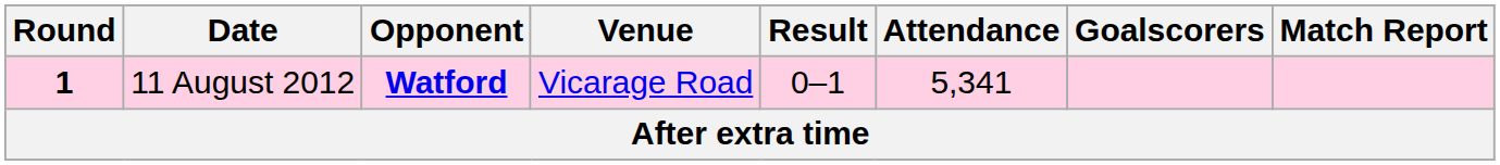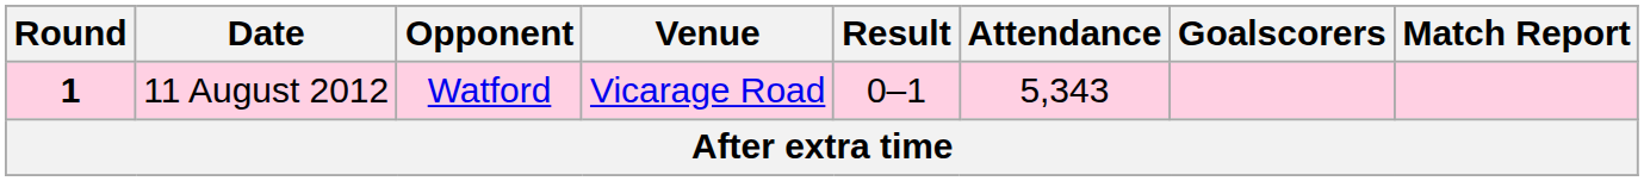 <table class="wikitable" style="text-align:center;">
 <tr>
 <th>Round</th>
 <th>Date</th>
 <th>Opponent</th>
 <th>Venue</th>
 <th>Result</th>
 <th>Attendance</th>
 <th>Goalscorers</th>
 <th>Match Report</th>
 </tr>
 <tr style="background:#ffd0e3;">
 <td><strong>1</strong></td>
 <td>11 August 2012</td>
-<td><strong><a href='#'>Watford</a></strong></td>
+<td><a href='#'>Watford</a></td>
 <td><a href='#'>Vicarage Road</a></td>
 <td>0–1</td>
-<td>5,341</td>
+<td>5,343</td>
 <td></td>
 <td></td>
 </tr>
 <tr>
 <th colspan="8">After extra time</th>
 </tr>
 </table>
